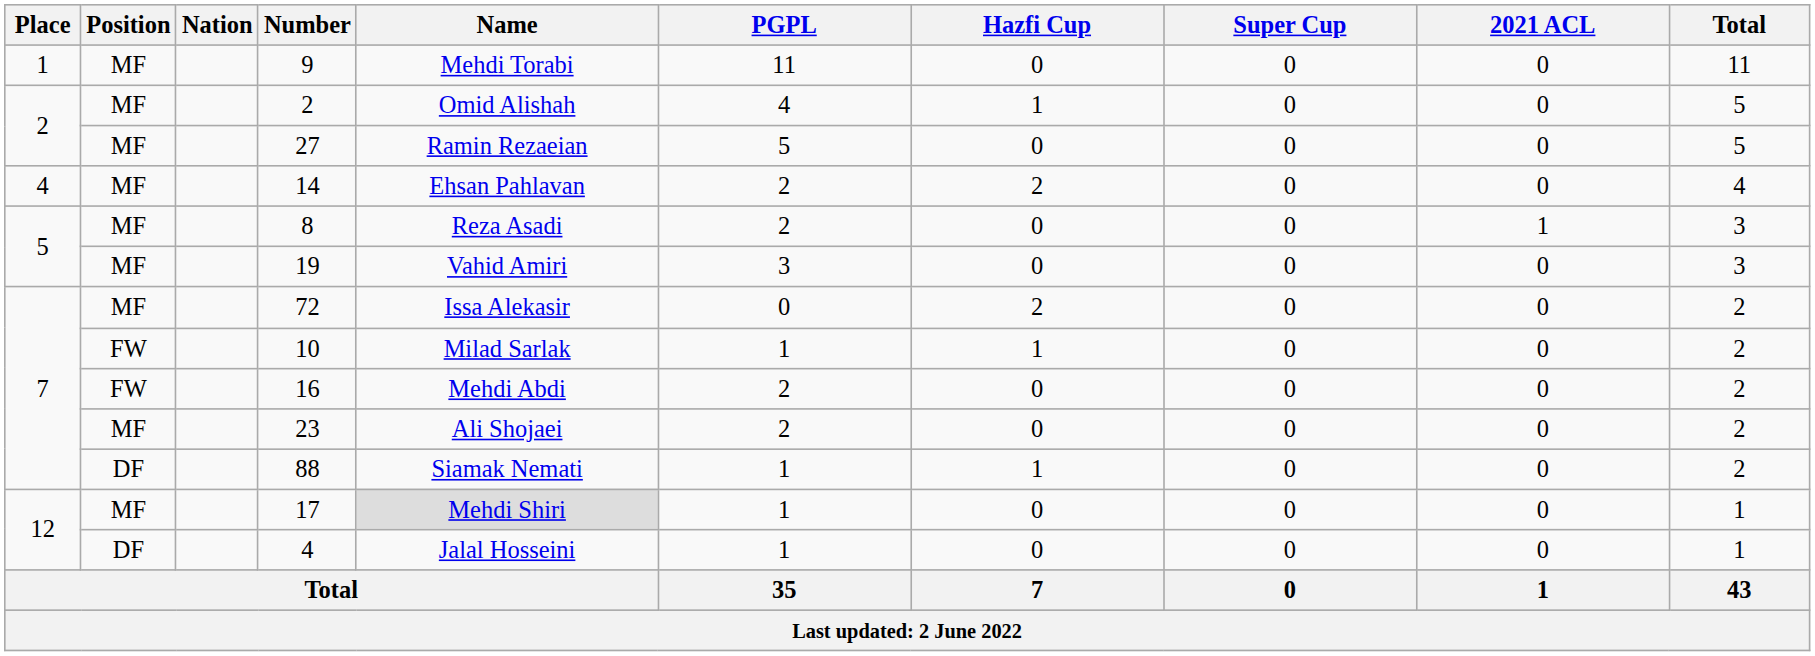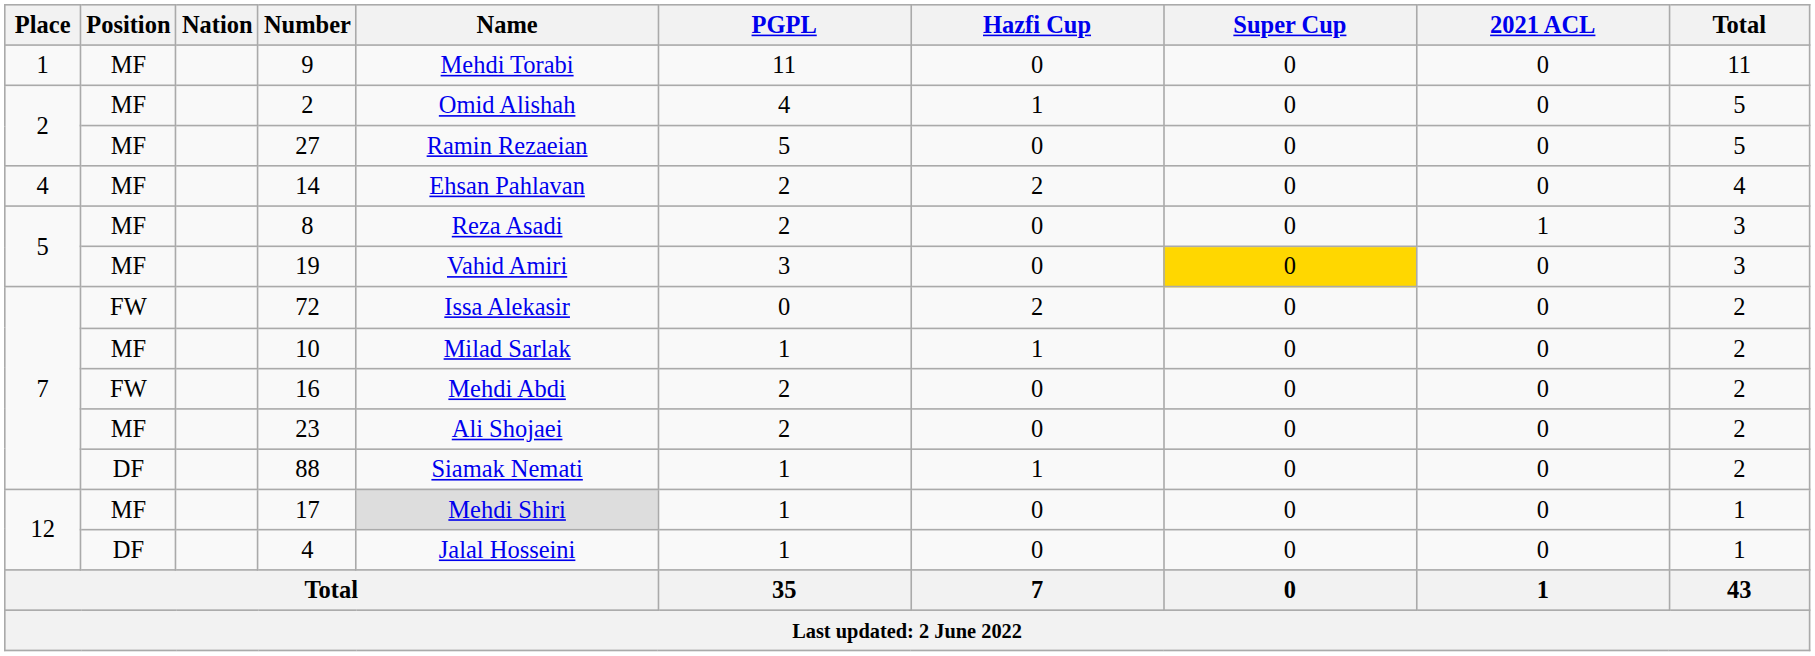 <table class="wikitable" style="font-size: 95%; text-align: center;">
 <tr>
 <th width=40>Place</th>
 <th width=40>Position</th>
 <th width=40>Nation</th>
 <th width=40>Number</th>
 <th width=180>Name</th>
 <th width=150><a href='#'>PGPL</a></th>
 <th width=150><a href='#'>Hazfi Cup</a></th>
 <th width=150><a href='#'>Super Cup</a></th>
 <th width=150><a href='#'>2021 ACL</a></th>
 <th width=80>Total</th>
 </tr>
 <tr>
 <td>1</td>
 <td>MF</td>
 <td></td>
 <td>9</td>
 <td><a href='#'>Mehdi Torabi</a></td>
 <td>11</td>
 <td>0</td>
 <td>0</td>
 <td>0</td>
 <td>11</td>
 </tr>
 <tr>
 <td rowspan="2">2</td>
 <td>MF</td>
 <td></td>
 <td>2</td>
 <td><a href='#'>Omid Alishah</a></td>
 <td>4</td>
 <td>1</td>
 <td>0</td>
 <td>0</td>
 <td>5</td>
 </tr>
 <tr>
 <td>MF</td>
 <td></td>
 <td>27</td>
 <td><a href='#'>Ramin Rezaeian</a></td>
 <td>5</td>
 <td>0</td>
 <td>0</td>
 <td>0</td>
 <td>5</td>
 </tr>
 <tr>
 <td>4</td>
 <td>MF</td>
 <td></td>
 <td>14</td>
 <td><a href='#'>Ehsan Pahlavan</a></td>
 <td>2</td>
 <td>2</td>
 <td>0</td>
 <td>0</td>
 <td>4</td>
 </tr>
 <tr>
 <td rowspan="2">5</td>
 <td>MF</td>
 <td></td>
 <td>8</td>
 <td><a href='#'>Reza Asadi</a></td>
 <td>2</td>
 <td>0</td>
 <td>0</td>
 <td>1</td>
 <td>3</td>
 </tr>
 <tr>
 <td>MF</td>
 <td></td>
 <td>19</td>
 <td><a href='#'>Vahid Amiri</a></td>
 <td>3</td>
 <td>0</td>
-<td>0</td>
+<td style="background: gold;">0</td>
 <td>0</td>
 <td>3</td>
 </tr>
 <tr>
 <td rowspan="5">7</td>
-<td>MF</td>
+<td>FW</td>
 <td></td>
 <td>72</td>
 <td><a href='#'>Issa Alekasir</a></td>
 <td>0</td>
 <td>2</td>
 <td>0</td>
 <td>0</td>
 <td>2</td>
 </tr>
 <tr>
-<td>FW</td>
+<td>MF</td>
 <td></td>
 <td>10</td>
 <td><a href='#'>Milad Sarlak</a></td>
 <td>1</td>
 <td>1</td>
 <td>0</td>
 <td>0</td>
 <td>2</td>
 </tr>
 <tr>
 <td>FW</td>
 <td></td>
 <td>16</td>
 <td><a href='#'>Mehdi Abdi</a></td>
 <td>2</td>
 <td>0</td>
 <td>0</td>
 <td>0</td>
 <td>2</td>
 </tr>
 <tr>
 <td>MF</td>
 <td></td>
 <td>23</td>
 <td><a href='#'>Ali Shojaei</a></td>
 <td>2</td>
 <td>0</td>
 <td>0</td>
 <td>0</td>
 <td>2</td>
 </tr>
 <tr>
 <td>DF</td>
 <td></td>
 <td>88</td>
 <td><a href='#'>Siamak Nemati</a></td>
 <td>1</td>
 <td>1</td>
 <td>0</td>
 <td>0</td>
 <td>2</td>
 </tr>
 <tr>
 <td rowspan="2">12</td>
 <td>MF</td>
 <td></td>
 <td>17</td>
 <td style="background:#ddd;"><a href='#'>Mehdi Shiri</a></td>
 <td>1</td>
 <td>0</td>
 <td>0</td>
 <td>0</td>
 <td>1</td>
 </tr>
 <tr>
 <td>DF</td>
 <td></td>
 <td>4</td>
 <td><a href='#'>Jalal Hosseini</a></td>
 <td>1</td>
 <td>0</td>
 <td>0</td>
 <td>0</td>
 <td>1</td>
 </tr>
 <tr>
 <th colspan="5">Total</th>
 <th>35</th>
 <th>7</th>
 <th>0</th>
 <th>1</th>
 <th><strong>43</strong></th>
 </tr>
 <tr style="text-align:left; background:#dcdcdc;">
 <th colspan="22"><small>Last updated: 2 June 2022</small></th>
 </tr>
 </table>
